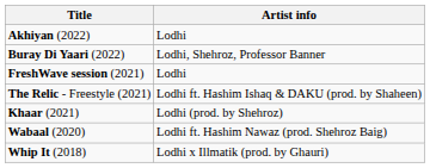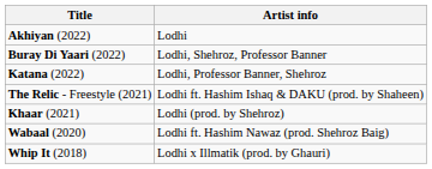 <table class="wikitable">
 <tr>
 <th>Title</th>
 <th>Artist info</th>
 </tr>
 <tr>
 <td><strong>Akhiyan</strong> (2022)</td>
 <td>Lodhi</td>
 </tr>
 <tr>
 <td><strong>Buray Di Yaari</strong> (2022)</td>
 <td>Lodhi, Shehroz, Professor Banner</td>
 </tr>
 <tr>
-<td><strong>FreshWave session</strong> (2021)</td>
-<td>Lodhi</td>
+<td><strong>Katana</strong> (2022)</td>
+<td>Lodhi, Professor Banner, Shehroz</td>
 </tr>
 <tr>
 <td><strong>The Relic</strong> - Freestyle (2021)</td>
 <td>Lodhi ft. Hashim Ishaq & DAKU (prod. by Shaheen)</td>
 </tr>
 <tr>
 <td><strong>Khaar</strong> (2021)</td>
 <td>Lodhi (prod. by Shehroz)</td>
 </tr>
 <tr>
 <td><strong>Wabaal</strong> (2020)</td>
 <td>Lodhi ft. Hashim Nawaz (prod. Shehroz Baig)</td>
 </tr>
 <tr>
 <td><strong>Whip It</strong> (2018)</td>
 <td>Lodhi x Illmatik (prod. by Ghauri)</td>
 </tr>
 </table>
